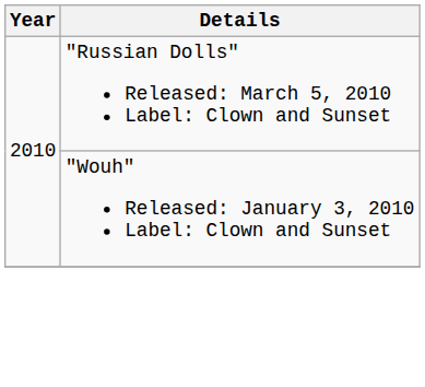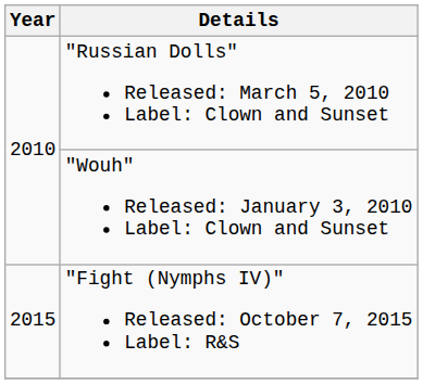 <table class="wikitable">
 <tr>
 <th>Year</th>
 <th>Details</th>
 </tr>
 <tr>
 <td rowspan="2" align="center">2010</td>
 <td>"Russian Dolls"<br><ul><li>Released: March 5, 2010</li><li>Label: Clown and Sunset</li></ul></td>
 </tr>
 <tr>
 <td>"Wouh"<br><ul><li>Released: January 3, 2010</li><li>Label: Clown and Sunset</li></ul></td>
 </tr>
 <tr>
+<td rowspan="1" align="center">2015</td>
+<td>"Fight (Nymphs IV)"<br><ul><li>Released: October 7, 2015</li><li>Label: R&S</li></ul></td>
+</tr>
+<tr>
 </tr>
 </table>
